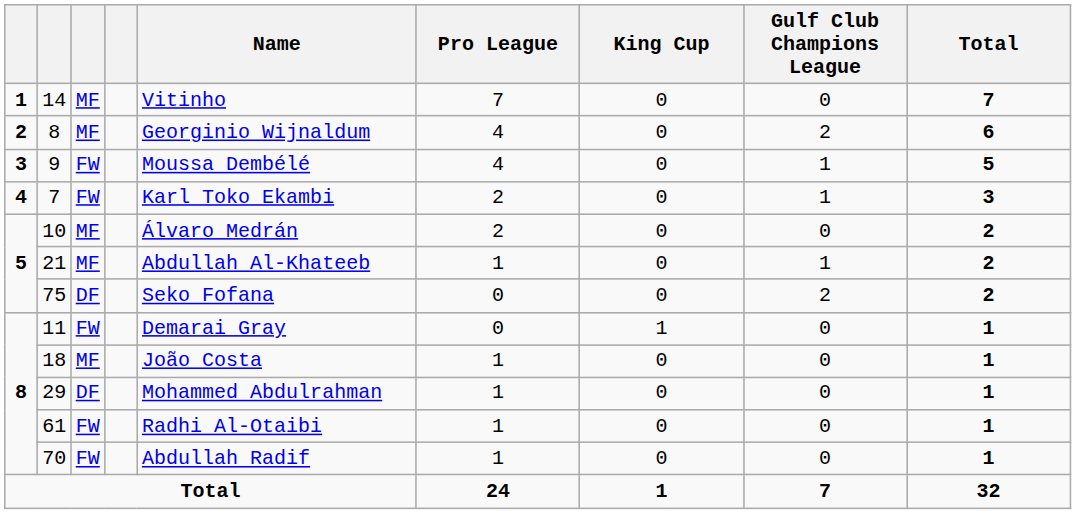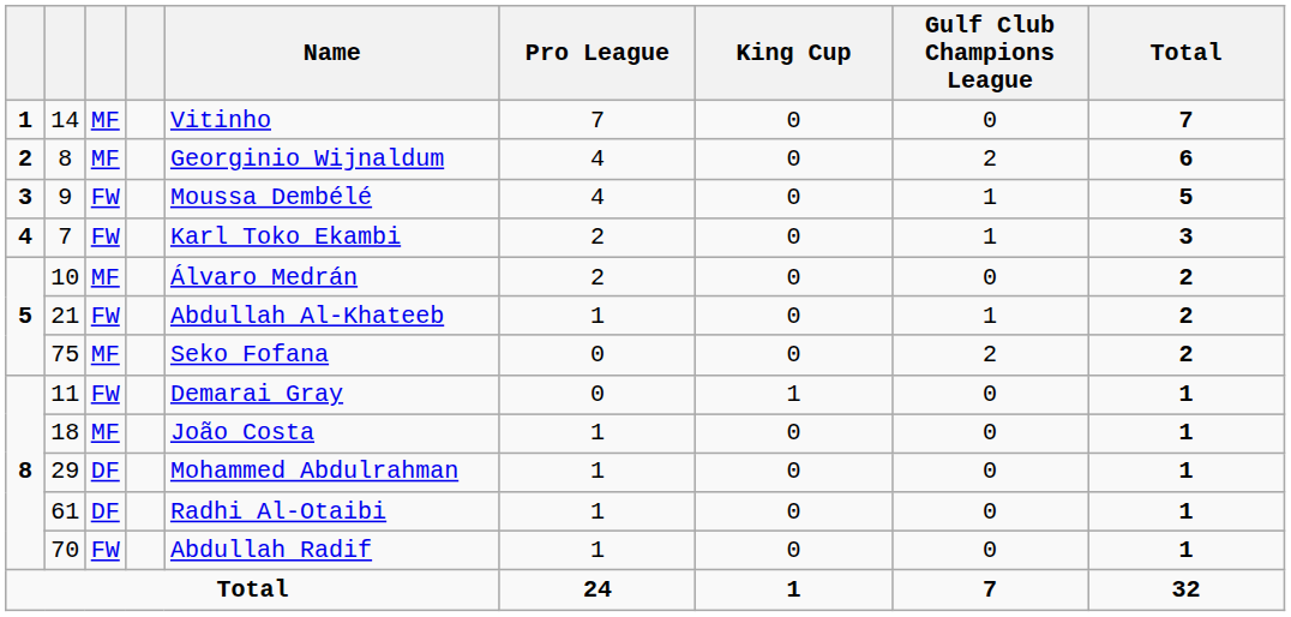 <table class="wikitable" style="text-align:center">
 <tr>
 <th width=15></th>
 <th width=15></th>
 <th width=15></th>
 <th width=15></th>
 <th width=175>Name</th>
 <th width=100>Pro League</th>
 <th width=100>King Cup</th>
 <th width=100>Gulf Club Champions League</th>
 <th width=100>Total</th>
 </tr>
 <tr>
 <td><strong>1</strong></td>
 <td>14</td>
 <td><a href='#'>MF</a></td>
 <td></td>
 <td align=left><a href='#'>Vitinho</a></td>
 <td>7</td>
 <td>0</td>
 <td>0</td>
 <td><strong>7</strong></td>
 </tr>
 <tr>
 <td><strong>2</strong></td>
 <td>8</td>
 <td><a href='#'>MF</a></td>
 <td></td>
 <td align=left><a href='#'>Georginio Wijnaldum</a></td>
 <td>4</td>
 <td>0</td>
 <td>2</td>
 <td><strong>6</strong></td>
 </tr>
 <tr>
 <td><strong>3</strong></td>
 <td>9</td>
 <td><a href='#'>FW</a></td>
 <td></td>
 <td align=left><a href='#'>Moussa Dembélé</a></td>
 <td>4</td>
 <td>0</td>
 <td>1</td>
 <td><strong>5</strong></td>
 </tr>
 <tr>
 <td><strong>4</strong></td>
 <td>7</td>
 <td><a href='#'>FW</a></td>
 <td></td>
 <td align=left><a href='#'>Karl Toko Ekambi</a></td>
 <td>2</td>
 <td>0</td>
 <td>1</td>
 <td><strong>3</strong></td>
 </tr>
 <tr>
 <td rowspan=3><strong>5</strong></td>
 <td>10</td>
 <td><a href='#'>MF</a></td>
 <td></td>
 <td align=left><a href='#'>Álvaro Medrán</a></td>
 <td>2</td>
 <td>0</td>
 <td>0</td>
 <td><strong>2</strong></td>
 </tr>
 <tr>
 <td>21</td>
-<td><a href='#'>MF</a></td>
+<td><a href='#'>FW</a></td>
 <td></td>
 <td align=left><a href='#'>Abdullah Al-Khateeb</a></td>
 <td>1</td>
 <td>0</td>
 <td>1</td>
 <td><strong>2</strong></td>
 </tr>
 <tr>
 <td>75</td>
-<td><a href='#'>DF</a></td>
+<td><a href='#'>MF</a></td>
 <td></td>
 <td align=left><a href='#'>Seko Fofana</a></td>
 <td>0</td>
 <td>0</td>
 <td>2</td>
 <td><strong>2</strong></td>
 </tr>
 <tr>
 <td rowspan=5><strong>8</strong></td>
 <td>11</td>
 <td><a href='#'>FW</a></td>
 <td></td>
 <td align=left><a href='#'>Demarai Gray</a></td>
 <td>0</td>
 <td>1</td>
 <td>0</td>
 <td><strong>1</strong></td>
 </tr>
 <tr>
 <td>18</td>
 <td><a href='#'>MF</a></td>
 <td></td>
 <td align=left><a href='#'>João Costa</a></td>
 <td>1</td>
 <td>0</td>
 <td>0</td>
 <td><strong>1</strong></td>
 </tr>
 <tr>
 <td>29</td>
 <td><a href='#'>DF</a></td>
 <td></td>
 <td align=left><a href='#'>Mohammed Abdulrahman</a></td>
 <td>1</td>
 <td>0</td>
 <td>0</td>
 <td><strong>1</strong></td>
 </tr>
 <tr>
 <td>61</td>
-<td><a href='#'>FW</a></td>
+<td><a href='#'>DF</a></td>
 <td></td>
 <td align=left><a href='#'>Radhi Al-Otaibi</a></td>
 <td>1</td>
 <td>0</td>
 <td>0</td>
 <td><strong>1</strong></td>
 </tr>
 <tr>
 <td>70</td>
 <td><a href='#'>FW</a></td>
 <td></td>
 <td align=left><a href='#'>Abdullah Radif</a></td>
 <td>1</td>
 <td>0</td>
 <td>0</td>
 <td><strong>1</strong></td>
 </tr>
 <tr>
 <td colspan=5><strong>Total</strong></td>
 <td><strong>24</strong></td>
 <td><strong>1</strong></td>
 <td><strong>7</strong></td>
 <td><strong>32</strong></td>
 </tr>
 </table>
